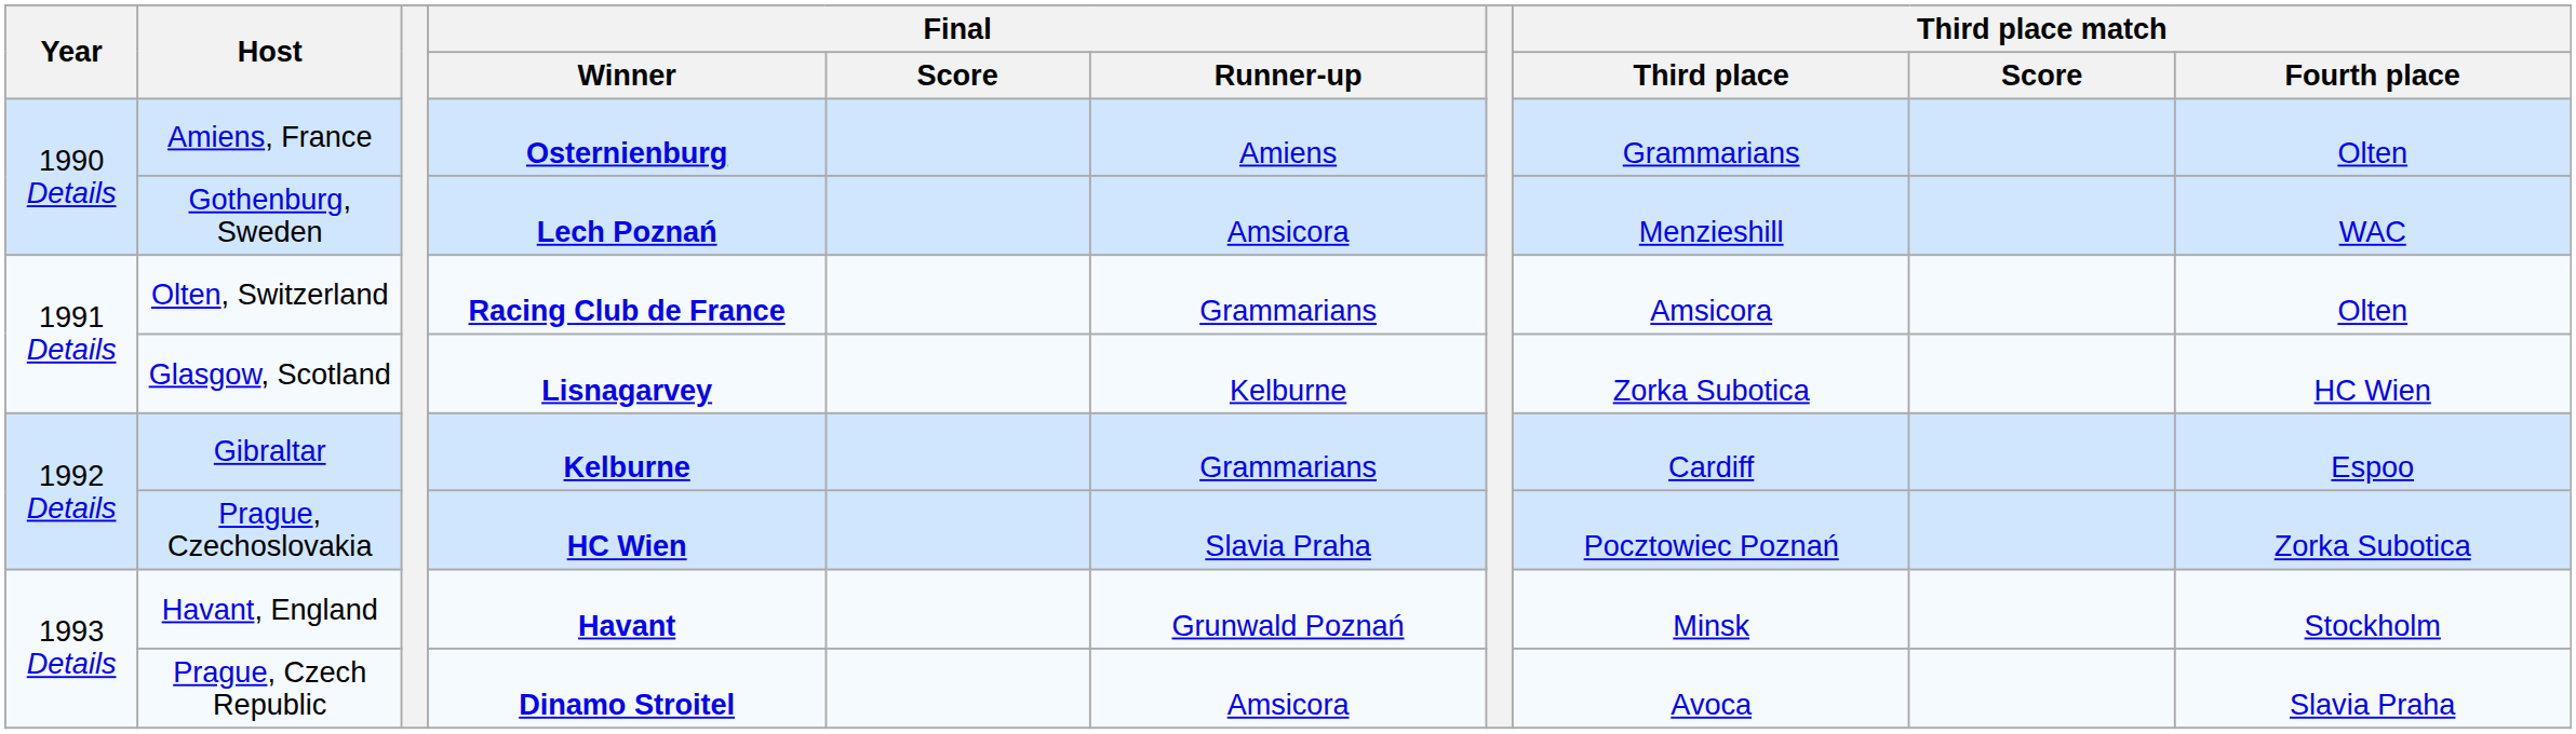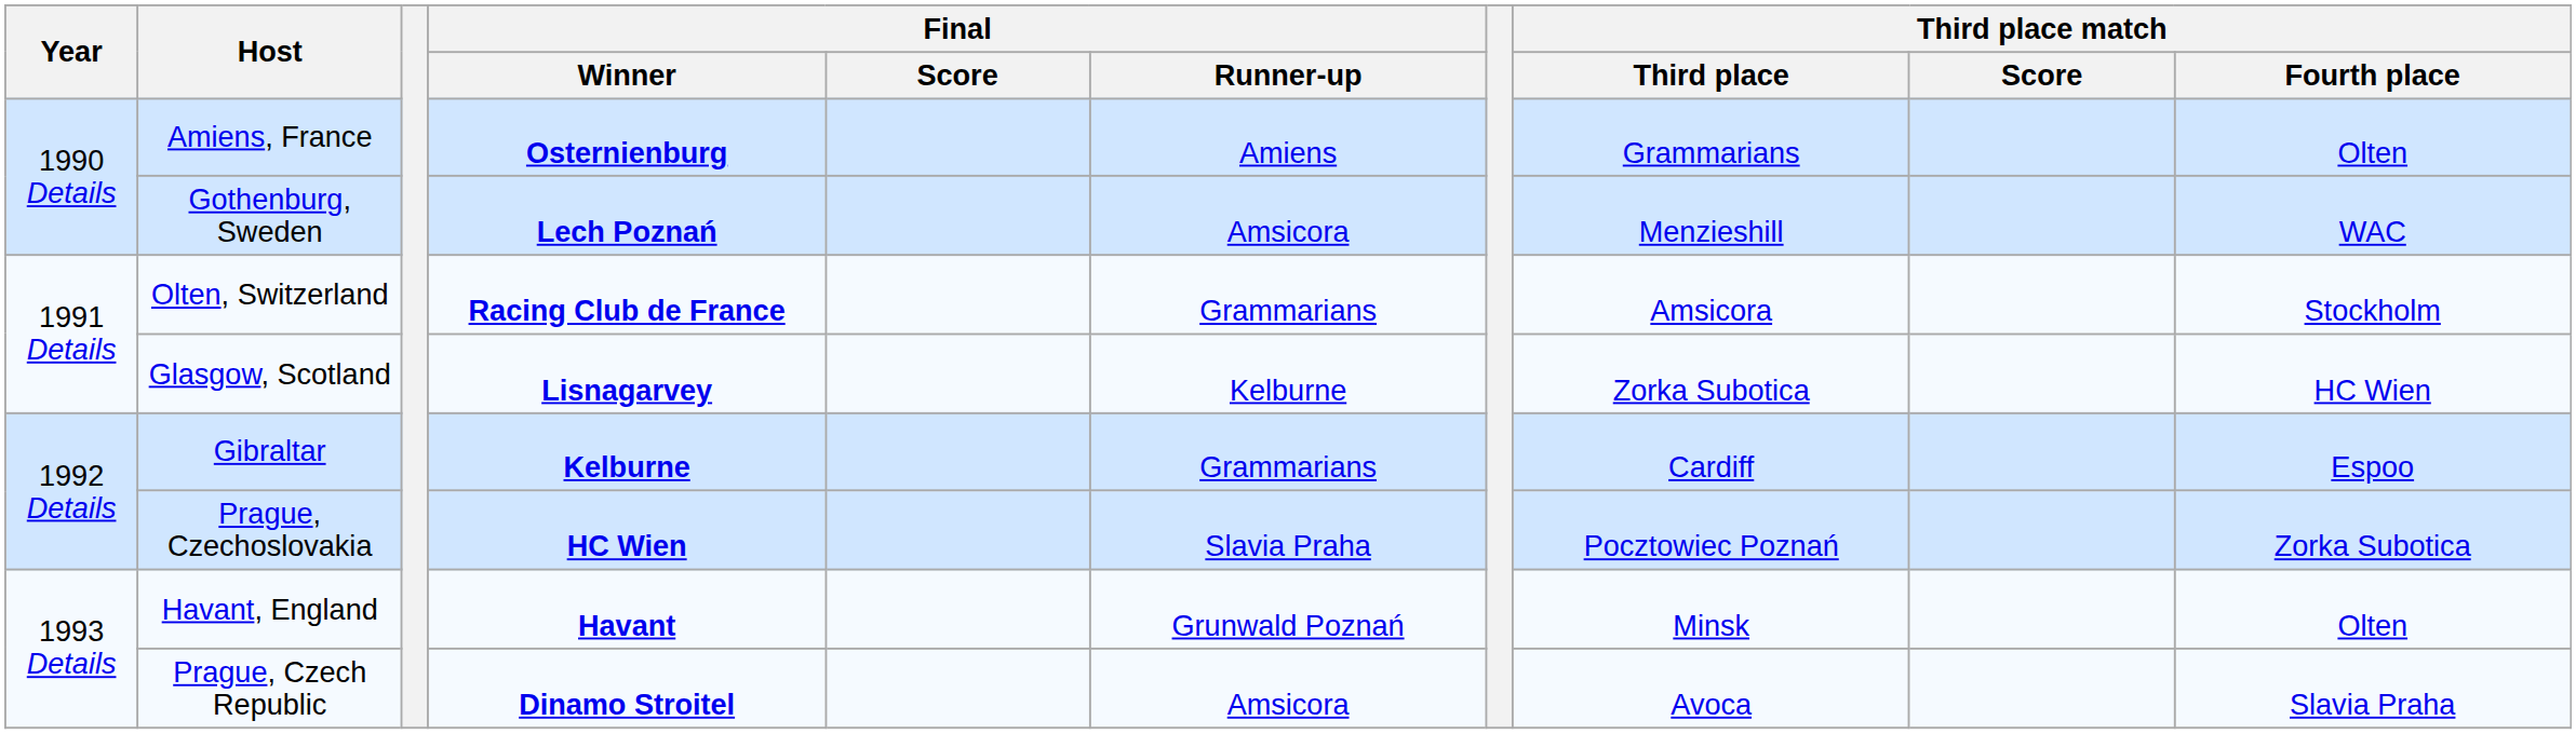 <table class="wikitable" style="text-align:center;width:100%; font-size:90%;">
 <tr>
 <th rowspan="2" style="width:5%;">Year</th>
 <th rowspan="2" style="width:10%;">Host</th>
 <th style="width:1%;" rowspan="10"></th>
 <th colspan=3>Final</th>
 <th style="width:1%;" rowspan="10"></th>
 <th colspan=3>Third place match</th>
 </tr>
 <tr>
 <th width=15%>Winner</th>
 <th width=10%>Score</th>
 <th width=15%>Runner-up</th>
 <th width=15%>Third place</th>
 <th width=10%>Score</th>
 <th width=15%>Fourth place</th>
 </tr>
 <tr style="background:#d0e6ff;">
 <td rowspan="2">1990<br><em><a href='#'>Details</a></em></td>
 <td><a href='#'>Amiens</a>, France</td>
 <td><strong><br><a href='#'>Osternienburg</a></strong></td>
 <td></td>
 <td><br><a href='#'>Amiens</a></td>
 <td><br><a href='#'>Grammarians</a></td>
 <td></td>
 <td><br><a href='#'>Olten</a></td>
 </tr>
 <tr style="background:#d0e6ff;">
 <td><a href='#'>Gothenburg</a>, Sweden</td>
 <td><strong><br><a href='#'>Lech Poznań</a></strong></td>
 <td></td>
 <td><br><a href='#'>Amsicora</a></td>
 <td><br><a href='#'>Menzieshill</a></td>
 <td></td>
 <td><br><a href='#'>WAC</a></td>
 </tr>
 <tr style="background:#f5faff;">
 <td rowspan=2>1991<br><em><a href='#'>Details</a></em></td>
 <td><a href='#'>Olten</a>, Switzerland</td>
 <td><strong><br><a href='#'>Racing Club de France</a></strong></td>
 <td></td>
 <td><br><a href='#'>Grammarians</a></td>
 <td><br><a href='#'>Amsicora</a></td>
 <td></td>
-<td><br><a href='#'>Olten</a></td>
+<td><br><a href='#'>Stockholm</a></td>
 </tr>
 <tr style="background:#f5faff;">
 <td><a href='#'>Glasgow</a>, Scotland</td>
 <td><strong><br><a href='#'>Lisnagarvey</a></strong></td>
 <td></td>
 <td><br><a href='#'>Kelburne</a></td>
 <td><br><a href='#'>Zorka Subotica</a></td>
 <td></td>
 <td><br><a href='#'>HC Wien</a></td>
 </tr>
 <tr style="background:#d0e6ff;">
 <td rowspan=2>1992<br><em><a href='#'>Details</a></em></td>
 <td><a href='#'>Gibraltar</a></td>
 <td><strong><br><a href='#'>Kelburne</a></strong></td>
 <td></td>
 <td><br><a href='#'>Grammarians</a></td>
 <td><br><a href='#'>Cardiff</a></td>
 <td></td>
 <td><br><a href='#'>Espoo</a></td>
 </tr>
 <tr style="background:#d0e6ff;">
 <td><a href='#'>Prague</a>, Czechoslovakia</td>
 <td><strong><br><a href='#'>HC Wien</a></strong></td>
 <td></td>
 <td><br><a href='#'>Slavia Praha</a></td>
 <td><br><a href='#'>Pocztowiec Poznań</a></td>
 <td></td>
 <td><br><a href='#'>Zorka Subotica</a></td>
 </tr>
 <tr style="background:#f5faff;">
 <td rowspan=2>1993<br><em><a href='#'>Details</a></em></td>
 <td><a href='#'>Havant</a>, England</td>
 <td><strong><br><a href='#'>Havant</a></strong></td>
 <td></td>
 <td><br><a href='#'>Grunwald Poznań</a></td>
 <td><br><a href='#'>Minsk</a></td>
 <td></td>
-<td><br><a href='#'>Stockholm</a></td>
+<td><br><a href='#'>Olten</a></td>
 </tr>
 <tr style="background:#f5faff;">
 <td><a href='#'>Prague</a>, Czech Republic</td>
 <td><strong><br><a href='#'>Dinamo Stroitel</a></strong></td>
 <td></td>
 <td><br><a href='#'>Amsicora</a></td>
 <td><br><a href='#'>Avoca</a></td>
 <td></td>
 <td><br><a href='#'>Slavia Praha</a></td>
 </tr>
 </table>
